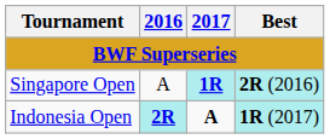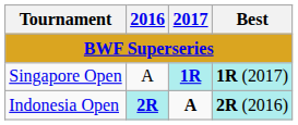 <table style='font-size: 90%; text-align:center;' class='wikitable'>
 <tr>
 <th>Tournament</th>
 <th><a href='#'>2016</a></th>
 <th><a href='#'>2017</a></th>
 <th>Best</th>
 </tr>
 <tr bgcolor=DAA520>
 <td colspan="4" align=center><strong><a href='#'>BWF Superseries</a></strong></td>
 </tr>
 <tr>
 <td align=left><a href='#'>Singapore Open</a></td>
 <td>A</td>
 <td bgcolor=AFEEEE><a href='#'><strong>1R</strong></a></td>
-<td bgcolor=AFEEEE><strong>2R</strong> (2016)</td>
+<td bgcolor=AFEEEE><strong>1R</strong> (2017)</td>
 </tr>
 <tr>
 <td align=left><a href='#'>Indonesia Open</a></td>
 <td bgcolor=AFEEEE><a href='#'><strong>2R</strong></a></td>
 <td><strong>A</strong></td>
-<td bgcolor=AFEEEE><strong>1R</strong> (2017)</td>
+<td bgcolor=AFEEEE><strong>2R</strong> (2016)</td>
 </tr>
 </table>
